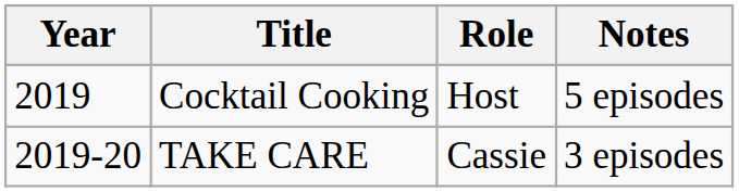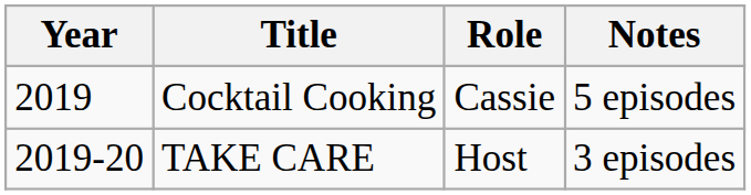 <table class="wikitable sortable">
 <tr>
 <th>Year</th>
 <th>Title</th>
 <th>Role</th>
 <th class="unsortable">Notes</th>
 </tr>
 <tr>
 <td>2019</td>
 <td>Cocktail Cooking</td>
-<td>Host</td>
+<td>Cassie</td>
 <td>5 episodes</td>
 </tr>
 <tr>
 <td>2019-20</td>
 <td>TAKE CARE</td>
-<td>Cassie</td>
+<td>Host</td>
 <td>3 episodes</td>
 </tr>
 </table>
